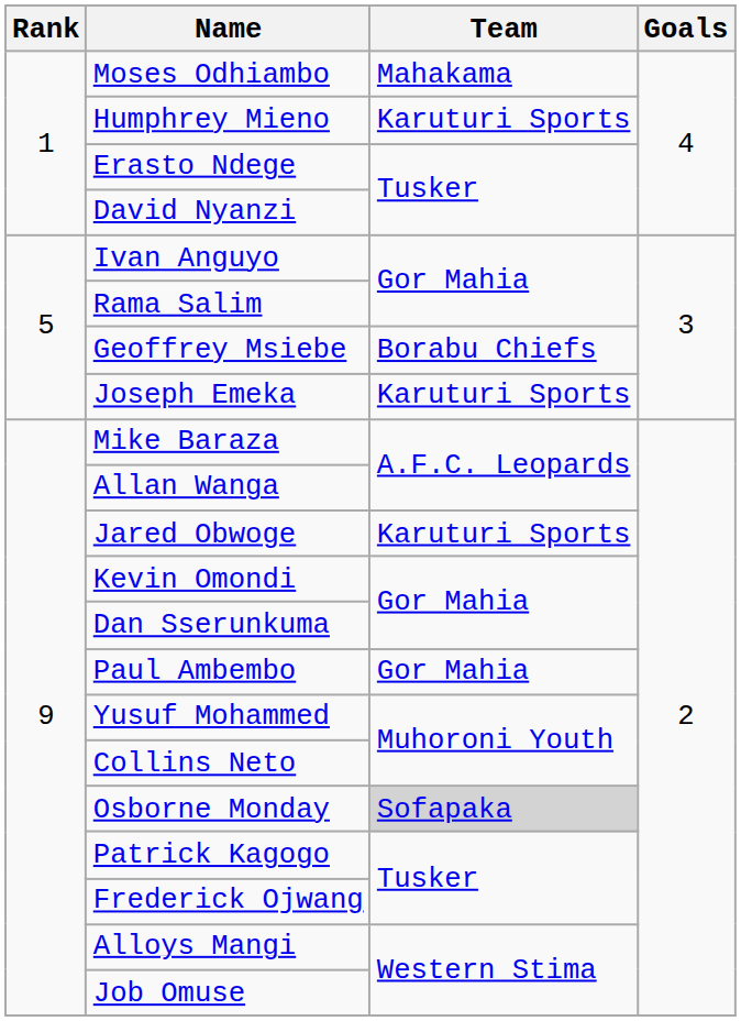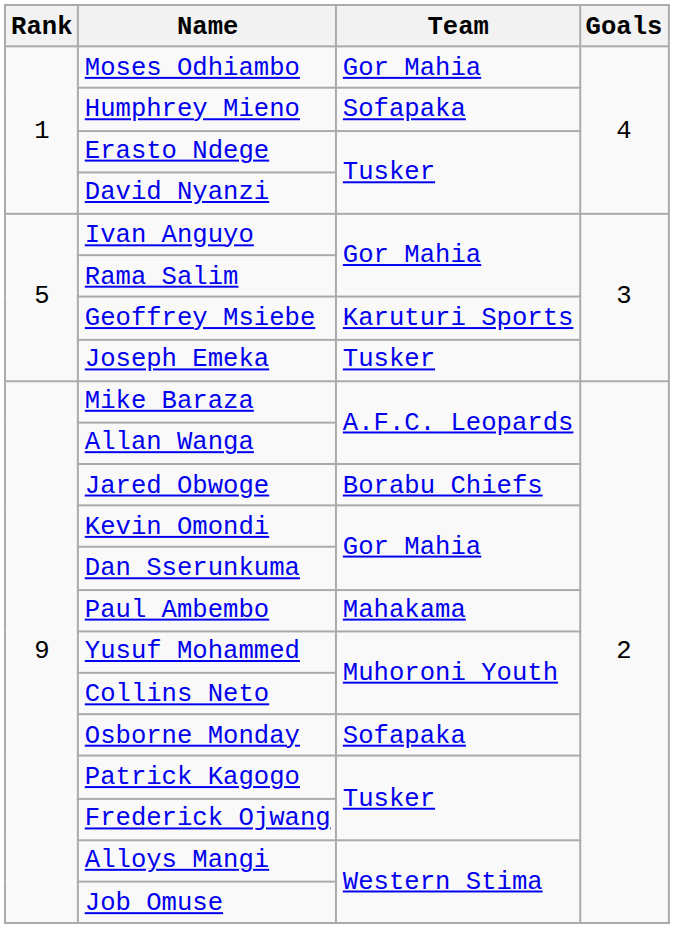 <table class="wikitable" style="text-align:left;">
 <tr>
 <th>Rank</th>
 <th>Name</th>
 <th>Team</th>
 <th>Goals</th>
 </tr>
 <tr>
 <td rowspan="4" align="center">1</td>
 <td> <a href='#'>Moses Odhiambo</a></td>
-<td><a href='#'>Mahakama</a></td>
+<td><a href='#'>Gor Mahia</a></td>
 <td rowspan="4" align="center">4</td>
 </tr>
 <tr>
 <td> <a href='#'>Humphrey Mieno</a></td>
-<td><a href='#'>Karuturi Sports</a></td>
+<td><a href='#'>Sofapaka</a></td>
 </tr>
 <tr>
 <td> <a href='#'>Erasto Ndege</a></td>
 <td rowspan="2"><a href='#'>Tusker</a></td>
 </tr>
 <tr>
 <td> <a href='#'>David Nyanzi</a></td>
 </tr>
 <tr>
 <td rowspan="4" align="center">5</td>
 <td> <a href='#'>Ivan Anguyo</a></td>
 <td rowspan="2"><a href='#'>Gor Mahia</a></td>
 <td rowspan="4" align="center">3</td>
 </tr>
 <tr>
 <td> <a href='#'>Rama Salim</a></td>
 </tr>
 <tr>
 <td> <a href='#'>Geoffrey Msiebe</a></td>
-<td><a href='#'>Borabu Chiefs</a></td>
+<td><a href='#'>Karuturi Sports</a></td>
 </tr>
 <tr>
 <td> <a href='#'>Joseph Emeka</a></td>
-<td><a href='#'>Karuturi Sports</a></td>
+<td><a href='#'>Tusker</a></td>
 </tr>
 <tr>
 <td rowspan="13" align="center">9</td>
 <td> <a href='#'>Mike Baraza</a></td>
 <td rowspan="2"><a href='#'>A.F.C. Leopards</a></td>
 <td rowspan="13" align="center">2</td>
 </tr>
 <tr>
 <td> <a href='#'>Allan Wanga</a></td>
 </tr>
 <tr>
 <td> <a href='#'>Jared Obwoge</a></td>
-<td><a href='#'>Karuturi Sports</a></td>
+<td><a href='#'>Borabu Chiefs</a></td>
 </tr>
 <tr>
 <td> <a href='#'>Kevin Omondi</a></td>
 <td rowspan="2"><a href='#'>Gor Mahia</a></td>
 </tr>
 <tr>
 <td> <a href='#'>Dan Sserunkuma</a></td>
 </tr>
 <tr>
 <td> <a href='#'>Paul Ambembo</a></td>
-<td><a href='#'>Gor Mahia</a></td>
+<td><a href='#'>Mahakama</a></td>
 </tr>
 <tr>
 <td> <a href='#'>Yusuf Mohammed</a></td>
 <td rowspan="2"><a href='#'>Muhoroni Youth</a></td>
 </tr>
 <tr>
 <td> <a href='#'>Collins Neto</a></td>
 </tr>
 <tr>
 <td> <a href='#'>Osborne Monday</a></td>
-<td style="background: lightgrey;"><a href='#'>Sofapaka</a></td>
+<td><a href='#'>Sofapaka</a></td>
 </tr>
 <tr>
 <td> <a href='#'>Patrick Kagogo</a></td>
 <td rowspan="2"><a href='#'>Tusker</a></td>
 </tr>
 <tr>
 <td> <a href='#'>Frederick Ojwang</a></td>
 </tr>
 <tr>
 <td> <a href='#'>Alloys Mangi</a></td>
 <td rowspan="2"><a href='#'>Western Stima</a></td>
 </tr>
 <tr>
 <td> <a href='#'>Job Omuse</a></td>
 </tr>
 </table>
